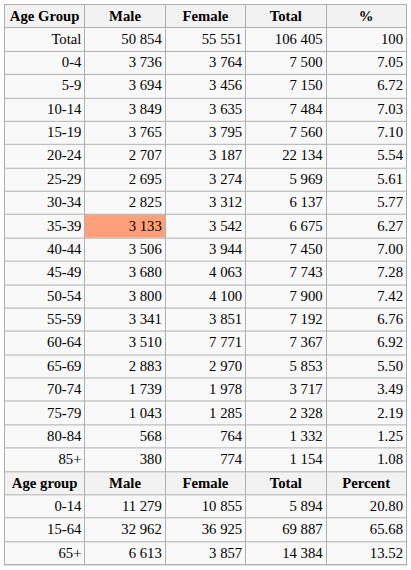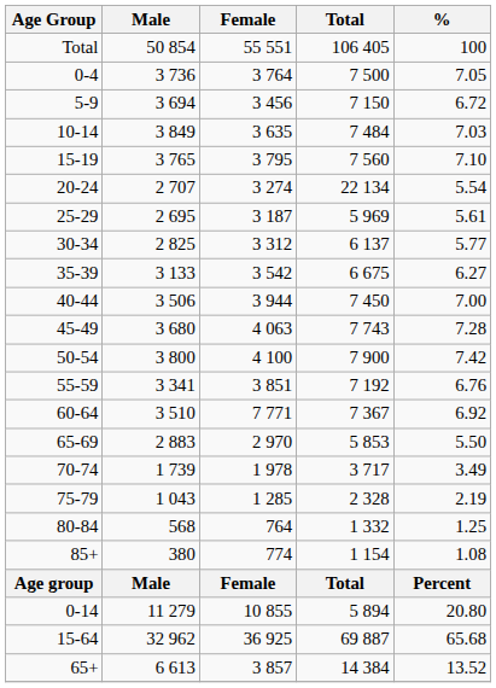 <table class="wikitable">
 <tr>
 <th width="80pt">Age Group</th>
 <th width="80pt">Male</th>
 <th width="80pt">Female</th>
 <th width="80pt">Total</th>
 <th width="80pt">%</th>
 </tr>
 <tr>
 <td align="right">Total</td>
 <td align="right">50 854</td>
 <td align="right">55 551</td>
 <td align="right">106 405</td>
 <td align="right">100</td>
 </tr>
 <tr>
 <td align="right">0-4</td>
 <td align="right">3 736</td>
 <td align="right">3 764</td>
 <td align="right">7 500</td>
 <td align="right">7.05</td>
 </tr>
 <tr>
 <td align="right">5-9</td>
 <td align="right">3 694</td>
 <td align="right">3 456</td>
 <td align="right">7 150</td>
 <td align="right">6.72</td>
 </tr>
 <tr>
 <td align="right">10-14</td>
 <td align="right">3 849</td>
 <td align="right">3 635</td>
 <td align="right">7 484</td>
 <td align="right">7.03</td>
 </tr>
 <tr>
 <td align="right">15-19</td>
 <td align="right">3 765</td>
 <td align="right">3 795</td>
 <td align="right">7 560</td>
 <td align="right">7.10</td>
 </tr>
 <tr>
 <td align="right">20-24</td>
 <td align="right">2 707</td>
-<td align="right">3 187</td>
+<td align="right">3 274</td>
 <td align="right">22 134</td>
 <td align="right">5.54</td>
 </tr>
 <tr>
 <td align="right">25-29</td>
 <td align="right">2 695</td>
-<td align="right">3 274</td>
+<td align="right">3 187</td>
 <td align="right">5 969</td>
 <td align="right">5.61</td>
 </tr>
 <tr>
 <td align="right">30-34</td>
 <td align="right">2 825</td>
 <td align="right">3 312</td>
 <td align="right">6 137</td>
 <td align="right">5.77</td>
 </tr>
 <tr>
 <td align="right">35-39</td>
-<td align="right" style="background: lightsalmon;">3 133</td>
+<td align="right">3 133</td>
 <td align="right">3 542</td>
 <td align="right">6 675</td>
 <td align="right">6.27</td>
 </tr>
 <tr>
 <td align="right">40-44</td>
 <td align="right">3 506</td>
 <td align="right">3 944</td>
 <td align="right">7 450</td>
 <td align="right">7.00</td>
 </tr>
 <tr>
 <td align="right">45-49</td>
 <td align="right">3 680</td>
 <td align="right">4 063</td>
 <td align="right">7 743</td>
 <td align="right">7.28</td>
 </tr>
 <tr>
 <td align="right">50-54</td>
 <td align="right">3 800</td>
 <td align="right">4 100</td>
 <td align="right">7 900</td>
 <td align="right">7.42</td>
 </tr>
 <tr>
 <td align="right">55-59</td>
 <td align="right">3 341</td>
 <td align="right">3 851</td>
 <td align="right">7 192</td>
 <td align="right">6.76</td>
 </tr>
 <tr>
 <td align="right">60-64</td>
 <td align="right">3 510</td>
 <td align="right">7 771</td>
 <td align="right">7 367</td>
 <td align="right">6.92</td>
 </tr>
 <tr>
 <td align="right">65-69</td>
 <td align="right">2 883</td>
 <td align="right">2 970</td>
 <td align="right">5 853</td>
 <td align="right">5.50</td>
 </tr>
 <tr>
 <td align="right">70-74</td>
 <td align="right">1 739</td>
 <td align="right">1 978</td>
 <td align="right">3 717</td>
 <td align="right">3.49</td>
 </tr>
 <tr>
 <td align="right">75-79</td>
 <td align="right">1 043</td>
 <td align="right">1 285</td>
 <td align="right">2 328</td>
 <td align="right">2.19</td>
 </tr>
 <tr>
 <td align="right">80-84</td>
 <td align="right">568</td>
 <td align="right">764</td>
 <td align="right">1 332</td>
 <td align="right">1.25</td>
 </tr>
 <tr>
 <td align="right">85+</td>
 <td align="right">380</td>
 <td align="right">774</td>
 <td align="right">1 154</td>
 <td align="right">1.08</td>
 </tr>
 <tr>
 <th width="50">Age group</th>
 <th width="80pt">Male</th>
 <th width="80">Female</th>
 <th width="80">Total</th>
 <th width="50">Percent</th>
 </tr>
 <tr>
 <td align="right">0-14</td>
 <td align="right">11 279</td>
 <td align="right">10 855</td>
 <td align="right">5 894</td>
 <td align="right">20.80</td>
 </tr>
 <tr>
 <td align="right">15-64</td>
 <td align="right">32 962</td>
 <td align="right">36 925</td>
 <td align="right">69 887</td>
 <td align="right">65.68</td>
 </tr>
 <tr>
 <td align="right">65+</td>
 <td align="right">6 613</td>
 <td align="right">3 857</td>
 <td align="right">14 384</td>
 <td align="right">13.52</td>
 </tr>
 <tr>
 </tr>
 </table>
